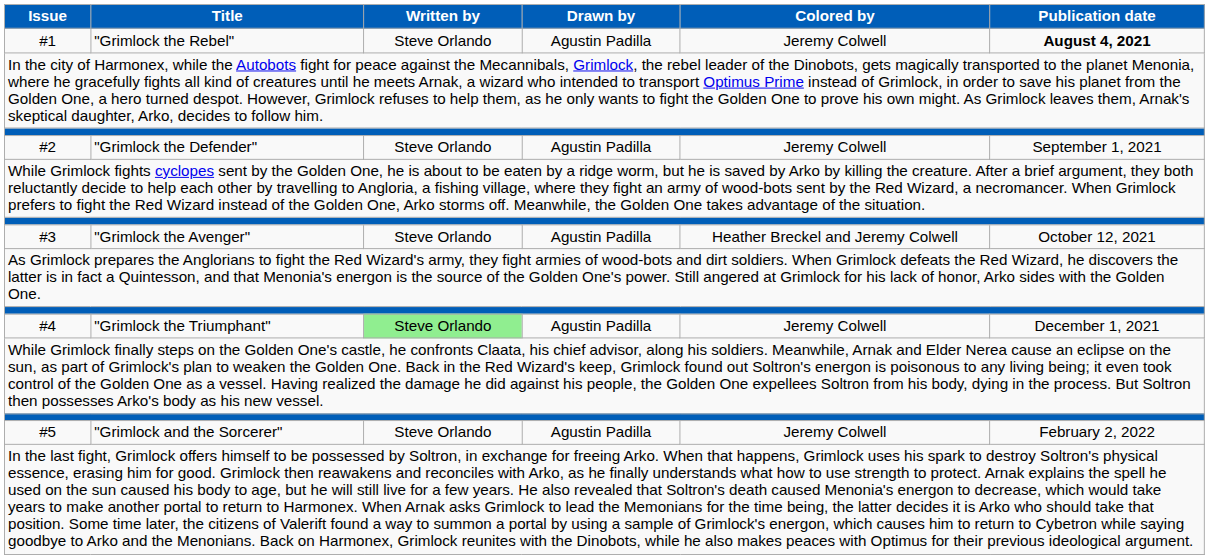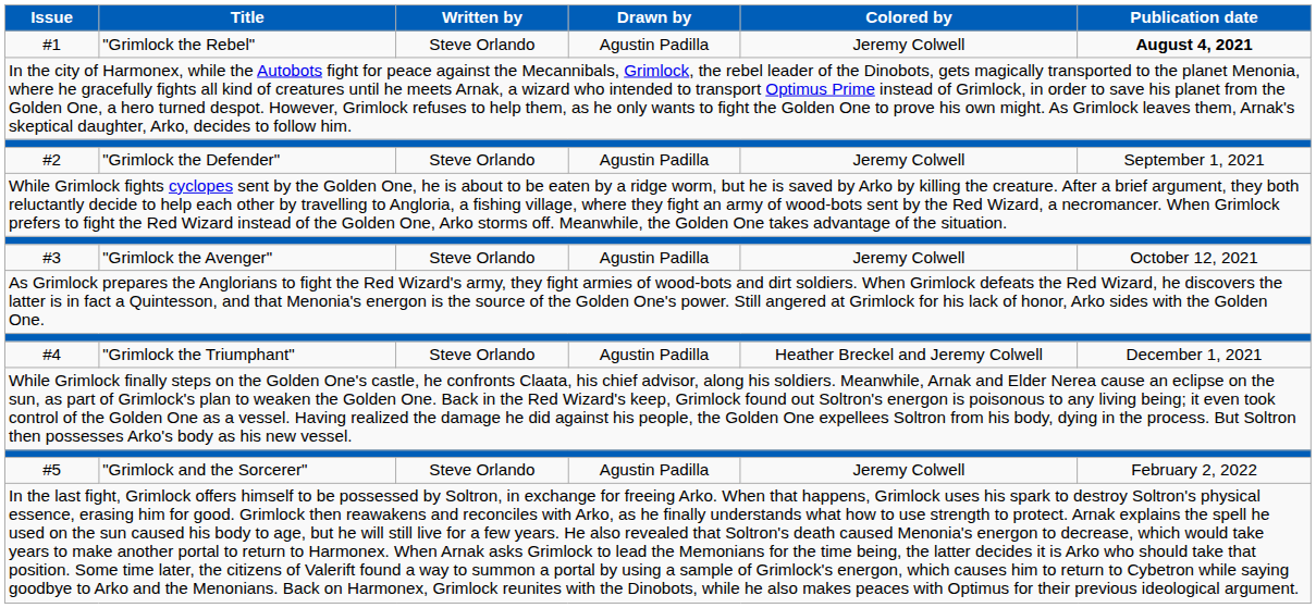 <table class="wikitable" style="text-align: center;" width="100%;">
 <tr>
 <th style="background:#005EB8; color:white">Issue</th>
 <th style="background:#005EB8; color:white">Title</th>
 <th style="background:#005EB8; color:white">Written by</th>
 <th style="background:#005EB8; color:white">Drawn by</th>
 <th style="background:#005EB8; color:white">Colored by</th>
 <th style="background:#005EB8; color:white">Publication date</th>
 </tr>
 <tr>
 <td>#1</td>
 <td style="text-align: left;">"Grimlock the Rebel"</td>
 <td>Steve Orlando</td>
 <td>Agustin Padilla</td>
 <td>Jeremy Colwell</td>
 <td><strong>August 4, 2021</strong></td>
 </tr>
 <tr>
 <td colspan="6" style="text-align: left;">In the city of Harmonex, while the <a href='#'>Autobots</a> fight for peace against the Mecannibals, <a href='#'>Grimlock</a>, the rebel leader of the Dinobots, gets magically transported to the planet Menonia, where he gracefully fights all kind of creatures until he meets Arnak, a wizard who intended to transport <a href='#'>Optimus Prime</a> instead of Grimlock, in order to save his planet from the Golden One, a hero turned despot. However, Grimlock refuses to help them, as he only wants to fight the Golden One to prove his own might. As Grimlock leaves them, Arnak's skeptical daughter, Arko, decides to follow him.</td>
 </tr>
 <tr>
 <th colspan="6" style="background:#005EB8"></th>
 </tr>
 <tr>
 <td>#2</td>
 <td style="text-align: left;">"Grimlock the Defender"</td>
 <td>Steve Orlando</td>
 <td>Agustin Padilla</td>
 <td>Jeremy Colwell</td>
 <td>September 1, 2021</td>
 </tr>
 <tr>
 <td colspan="6" style="text-align: left;">While Grimlock fights <a href='#'>cyclopes</a> sent by the Golden One, he is about to be eaten by a ridge worm, but he is saved by Arko by killing the creature. After a brief argument, they both reluctantly decide to help each other by travelling to Angloria, a fishing village, where they fight an army of wood-bots sent by the Red Wizard, a necromancer. When Grimlock prefers to fight the Red Wizard instead of the Golden One, Arko storms off. Meanwhile, the Golden One takes advantage of the situation.</td>
 </tr>
 <tr>
 <th colspan="6" style="background:#005EB8"></th>
 </tr>
 <tr>
 <td>#3</td>
 <td style="text-align: left;">"Grimlock the Avenger"</td>
 <td>Steve Orlando</td>
 <td>Agustin Padilla</td>
-<td>Heather Breckel and Jeremy Colwell</td>
+<td>Jeremy Colwell</td>
 <td>October 12, 2021</td>
 </tr>
 <tr>
 <td colspan="6" style="text-align: left;">As Grimlock prepares the Anglorians to fight the Red Wizard's army, they fight armies of wood-bots and dirt soldiers. When Grimlock defeats the Red Wizard, he discovers the latter is in fact a Quintesson, and that Menonia's energon is the source of the Golden One's power. Still angered at Grimlock for his lack of honor, Arko sides with the Golden One.</td>
 </tr>
 <tr>
 <th colspan="6" style="background:#005EB8"></th>
 </tr>
 <tr>
 <td>#4</td>
 <td style="text-align: left;">"Grimlock the Triumphant"</td>
-<td style="background: lightgreen;">Steve Orlando</td>
+<td>Steve Orlando</td>
 <td>Agustin Padilla</td>
-<td>Jeremy Colwell</td>
+<td>Heather Breckel and Jeremy Colwell</td>
 <td>December 1, 2021</td>
 </tr>
 <tr>
 <td colspan="6" style="text-align: left;">While Grimlock finally steps on the Golden One's castle, he confronts Claata, his chief advisor, along his soldiers. Meanwhile, Arnak and Elder Nerea cause an eclipse on the sun, as part of Grimlock's plan to weaken the Golden One. Back in the Red Wizard's keep, Grimlock found out Soltron's energon is poisonous to any living being; it even took control of the Golden One as a vessel. Having realized the damage he did against his people, the Golden One expellees Soltron from his body, dying in the process. But Soltron then possesses Arko's body as his new vessel.</td>
 </tr>
 <tr>
 <th colspan="6" style="background:#005EB8"></th>
 </tr>
 <tr>
 <td>#5</td>
 <td style="text-align: left;">"Grimlock and the Sorcerer"</td>
 <td>Steve Orlando</td>
 <td>Agustin Padilla</td>
 <td>Jeremy Colwell</td>
 <td>February 2, 2022</td>
 </tr>
 <tr>
 <td colspan="6" style="text-align: left;">In the last fight, Grimlock offers himself to be possessed by Soltron, in exchange for freeing Arko. When that happens, Grimlock uses his spark to destroy Soltron's physical essence, erasing him for good. Grimlock then reawakens and reconciles with Arko, as he finally understands what how to use strength to protect. Arnak explains the spell he used on the sun caused his body to age, but he will still live for a few years. He also revealed that Soltron's death caused Menonia's energon to decrease, which would take years to make another portal to return to Harmonex. When Arnak asks Grimlock to lead the Memonians for the time being, the latter decides it is Arko who should take that position. Some time later, the citizens of Valerift found a way to summon a portal by using a sample of Grimlock's energon, which causes him to return to Cybetron while saying goodbye to Arko and the Menonians. Back on Harmonex, Grimlock reunites with the Dinobots, while he also makes peaces with Optimus for their previous ideological argument.</td>
 </tr>
 </table>
